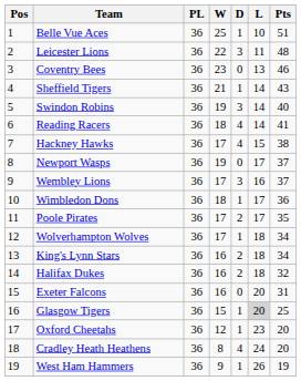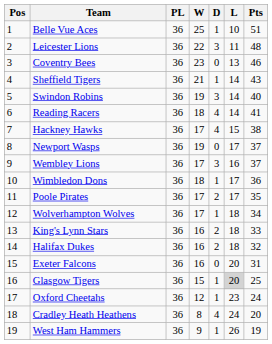 <table class=wikitable width="400">
 <tr>
 <th>Pos</th>
 <th>Team</th>
 <th>PL</th>
 <th>W</th>
 <th>D</th>
 <th>L</th>
 <th>Pts</th>
 </tr>
 <tr>
 <td>1</td>
 <td><a href='#'>Belle Vue Aces</a></td>
 <td align="center">36</td>
 <td align="center">25</td>
 <td align="center">1</td>
 <td align="center">10</td>
 <td align="center">51</td>
 </tr>
 <tr>
 <td>2</td>
 <td><a href='#'>Leicester Lions</a></td>
 <td align="center">36</td>
 <td align="center">22</td>
 <td align="center">3</td>
 <td align="center">11</td>
 <td align="center">48</td>
 </tr>
 <tr>
 <td>3</td>
 <td><a href='#'>Coventry Bees</a></td>
 <td align="center">36</td>
 <td align="center">23</td>
 <td align="center">0</td>
 <td align="center">13</td>
 <td align="center">46</td>
 </tr>
 <tr>
 <td>4</td>
 <td><a href='#'>Sheffield Tigers</a></td>
 <td align="center">36</td>
 <td align="center">21</td>
 <td align="center">1</td>
 <td align="center">14</td>
 <td align="center">43</td>
 </tr>
 <tr>
 <td>5</td>
 <td><a href='#'>Swindon Robins</a></td>
 <td align="center">36</td>
 <td align="center">19</td>
 <td align="center">3</td>
 <td align="center">14</td>
 <td align="center">40</td>
 </tr>
 <tr>
 <td>6</td>
 <td><a href='#'>Reading Racers</a></td>
 <td align="center">36</td>
 <td align="center">18</td>
 <td align="center">4</td>
 <td align="center">14</td>
 <td align="center">41</td>
 </tr>
 <tr>
 <td>7</td>
 <td><a href='#'>Hackney Hawks</a></td>
 <td align="center">36</td>
 <td align="center">17</td>
 <td align="center">4</td>
 <td align="center">15</td>
 <td align="center">38</td>
 </tr>
 <tr>
 <td>8</td>
 <td><a href='#'>Newport Wasps</a></td>
 <td align="center">36</td>
 <td align="center">19</td>
 <td align="center">0</td>
 <td align="center">17</td>
 <td align="center">37</td>
 </tr>
 <tr>
 <td>9</td>
 <td><a href='#'>Wembley Lions</a></td>
 <td align="center">36</td>
 <td align="center">17</td>
 <td align="center">3</td>
 <td align="center">16</td>
 <td align="center">37</td>
 </tr>
 <tr>
 <td>10</td>
 <td><a href='#'>Wimbledon Dons</a></td>
 <td align="center">36</td>
 <td align="center">18</td>
 <td align="center">1</td>
 <td align="center">17</td>
 <td align="center">36</td>
 </tr>
 <tr>
 <td>11</td>
 <td><a href='#'>Poole Pirates</a></td>
 <td align="center">36</td>
 <td align="center">17</td>
 <td align="center">2</td>
 <td align="center">17</td>
 <td align="center">35</td>
 </tr>
 <tr>
 <td>12</td>
 <td><a href='#'>Wolverhampton Wolves</a></td>
 <td align="center">36</td>
 <td align="center">17</td>
 <td align="center">1</td>
 <td align="center">18</td>
 <td align="center">34</td>
 </tr>
 <tr>
 <td>13</td>
 <td><a href='#'>King's Lynn Stars</a></td>
 <td align="center">36</td>
 <td align="center">16</td>
 <td align="center">2</td>
 <td align="center">18</td>
-<td align="center">34</td>
+<td align="center">33</td>
 </tr>
 <tr>
 <td>14</td>
 <td><a href='#'>Halifax Dukes</a></td>
 <td align="center">36</td>
 <td align="center">16</td>
 <td align="center">2</td>
 <td align="center">18</td>
 <td align="center">32</td>
 </tr>
 <tr>
 <td>15</td>
 <td><a href='#'>Exeter Falcons</a></td>
 <td align="center">36</td>
 <td align="center">16</td>
 <td align="center">0</td>
 <td align="center">20</td>
 <td align="center">31</td>
 </tr>
 <tr>
 <td>16</td>
 <td><a href='#'>Glasgow Tigers</a></td>
 <td align="center">36</td>
 <td align="center">15</td>
 <td align="center">1</td>
 <td align="center" style="background: lightgrey;">20</td>
 <td align="center">25</td>
 </tr>
 <tr>
 <td>17</td>
 <td><a href='#'>Oxford Cheetahs</a></td>
 <td align="center">36</td>
 <td align="center">12</td>
 <td align="center">1</td>
 <td align="center">23</td>
-<td align="center">20</td>
+<td align="center">24</td>
 </tr>
 <tr>
 <td>18</td>
 <td><a href='#'>Cradley Heath Heathens</a></td>
 <td align="center">36</td>
 <td align="center">8</td>
 <td align="center">4</td>
 <td align="center">24</td>
 <td align="center">20</td>
 </tr>
 <tr>
 <td>19</td>
 <td><a href='#'>West Ham Hammers</a></td>
 <td align="center">36</td>
 <td align="center">9</td>
 <td align="center">1</td>
 <td align="center">26</td>
 <td align="center">19</td>
 </tr>
 </table>
